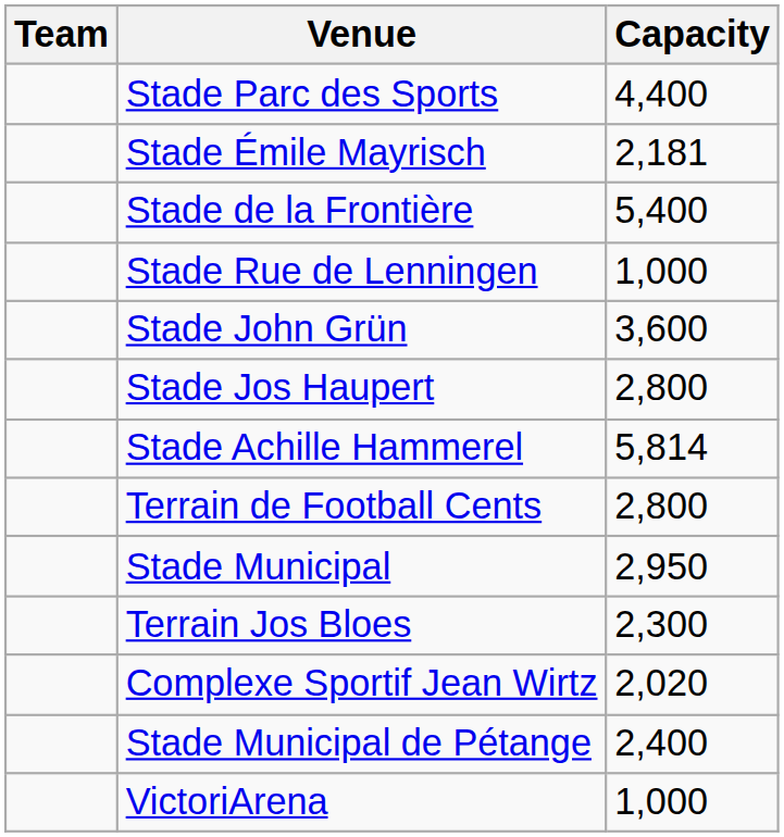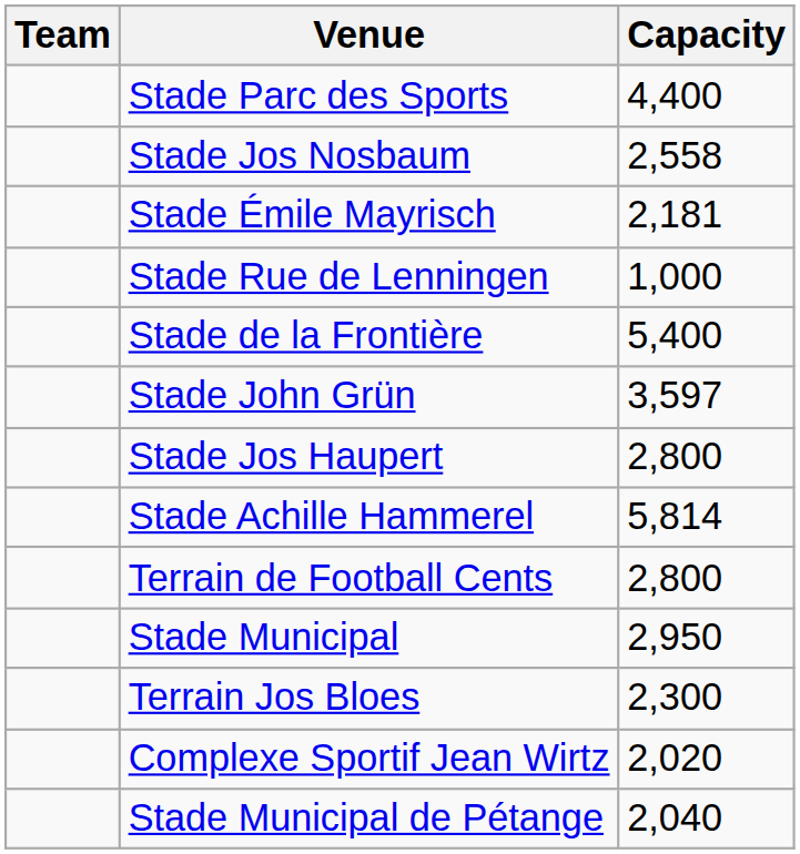 <table class="wikitable sortable">
 <tr>
 <th>Team</th>
 <th>Venue</th>
 <th>Capacity</th>
 </tr>
 <tr>
 <td></td>
 <td><a href='#'>Stade Parc des Sports</a></td>
 <td>4,400</td>
 </tr>
 <tr>
 <td></td>
+<td><a href='#'>Stade Jos Nosbaum</a></td>
+<td>2,558</td>
+</tr>
+<tr>
+<td></td>
 <td><a href='#'>Stade Émile Mayrisch</a></td>
 <td>2,181</td>
+</tr>
+<tr>
+<td></td>
+<td><a href='#'>Stade Rue de Lenningen</a></td>
+<td>1,000</td>
 </tr>
 <tr>
 <td></td>
 <td><a href='#'>Stade de la Frontière</a></td>
 <td>5,400</td>
 </tr>
 <tr>
 <td></td>
-<td><a href='#'>Stade Rue de Lenningen</a></td>
-<td>1,000</td>
-</tr>
-<tr>
-<td></td>
 <td><a href='#'>Stade John Grün</a></td>
-<td>3,600</td>
+<td>3,597</td>
 </tr>
 <tr>
 <td></td>
 <td><a href='#'>Stade Jos Haupert</a></td>
 <td>2,800</td>
 </tr>
 <tr>
 <td></td>
 <td><a href='#'>Stade Achille Hammerel</a></td>
 <td>5,814</td>
 </tr>
 <tr>
 <td></td>
 <td><a href='#'>Terrain de Football Cents</a></td>
 <td>2,800</td>
 </tr>
 <tr>
 <td></td>
 <td><a href='#'>Stade Municipal</a></td>
 <td>2,950</td>
 </tr>
 <tr>
 <td></td>
 <td><a href='#'>Terrain Jos Bloes</a></td>
 <td>2,300</td>
 </tr>
 <tr>
 <td></td>
 <td><a href='#'>Complexe Sportif Jean Wirtz</a></td>
 <td>2,020</td>
 </tr>
 <tr>
 <td></td>
 <td><a href='#'>Stade Municipal de Pétange</a></td>
-<td>2,400</td>
-</tr>
-<tr>
-<td></td>
-<td><a href='#'>VictoriArena</a></td>
-<td>1,000</td>
+<td>2,040</td>
 </tr>
 </table>
